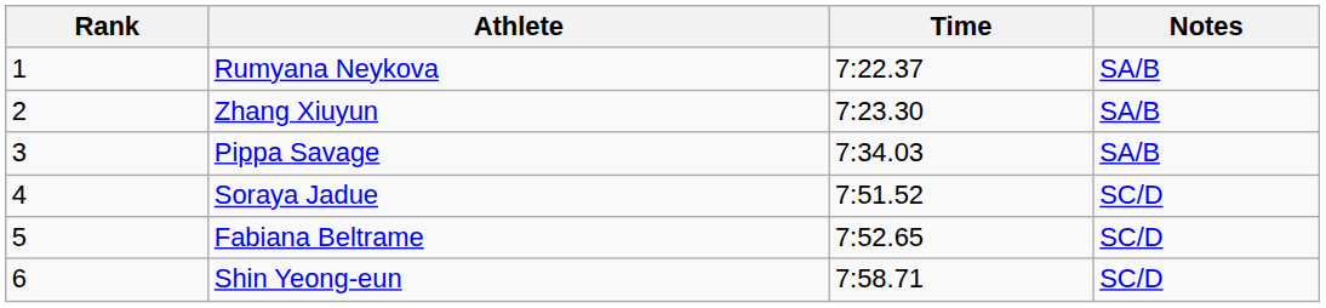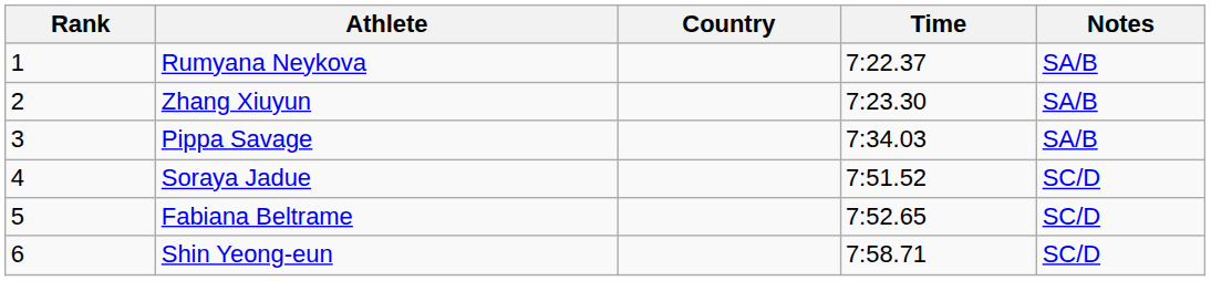 <table class="wikitable sortable" width=50%>
 <tr>
 <th>Rank</th>
 <th>Athlete</th>
+<th>Country</th>
 <th>Time</th>
 <th>Notes</th>
 </tr>
 <tr>
 <td>1</td>
 <td><a href='#'>Rumyana Neykova</a></td>
+<td></td>
 <td>7:22.37</td>
 <td><a href='#'>SA/B</a></td>
 </tr>
 <tr>
 <td>2</td>
 <td><a href='#'>Zhang Xiuyun</a></td>
+<td></td>
 <td>7:23.30</td>
 <td><a href='#'>SA/B</a></td>
 </tr>
 <tr>
 <td>3</td>
 <td><a href='#'>Pippa Savage</a></td>
+<td></td>
 <td>7:34.03</td>
 <td><a href='#'>SA/B</a></td>
 </tr>
 <tr>
 <td>4</td>
 <td><a href='#'>Soraya Jadue</a></td>
+<td></td>
 <td>7:51.52</td>
 <td><a href='#'>SC/D</a></td>
 </tr>
 <tr>
 <td>5</td>
 <td><a href='#'>Fabiana Beltrame</a></td>
+<td></td>
 <td>7:52.65</td>
 <td><a href='#'>SC/D</a></td>
 </tr>
 <tr>
 <td>6</td>
 <td><a href='#'>Shin Yeong-eun</a></td>
+<td></td>
 <td>7:58.71</td>
 <td><a href='#'>SC/D</a></td>
 </tr>
 </table>
